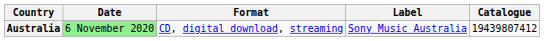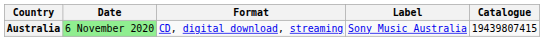 <table class="wikitable plainrowheaders">
 <tr>
 <th scope="col">Country</th>
 <th scope="col">Date</th>
 <th scope="col">Format</th>
 <th scope="col">Label</th>
 <th scope="col">Catalogue</th>
 </tr>
 <tr>
 <th scope="row">Australia</th>
 <td style="background: lightgreen;">6 November 2020</td>
 <td><a href='#'>CD</a>, <a href='#'>digital download</a>, <a href='#'>streaming</a></td>
 <td><a href='#'>Sony Music Australia</a></td>
-<td>19439807412</td>
+<td>19439807415</td>
 </tr>
 </table>
